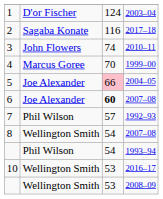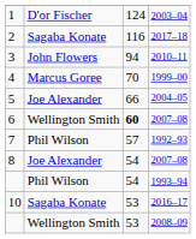 <table class="wikitable">
 <tr>
 </tr>
 <tr>
 <td>1</td>
 <td><a href='#'>D'or Fischer</a></td>
 <td>124</td>
 <td style="font-size:80%;"><a href='#'>2003–04</a></td>
 </tr>
 <tr>
 <td>2</td>
 <td><a href='#'>Sagaba Konate</a></td>
 <td>116</td>
 <td style="font-size:80%;"><a href='#'>2017–18</a></td>
 </tr>
 <tr>
 <td>3</td>
 <td><a href='#'>John Flowers</a></td>
-<td>74</td>
+<td>94</td>
 <td style="font-size:80%;"><a href='#'>2010–11</a></td>
 </tr>
 <tr>
 <td>4</td>
 <td><a href='#'>Marcus Goree</a></td>
 <td>70</td>
 <td style="font-size:80%;"><a href='#'>1999–00</a></td>
 </tr>
 <tr>
 <td>5</td>
 <td><a href='#'>Joe Alexander</a></td>
-<td style="background: pink;">66</td>
+<td>66</td>
 <td style="font-size:80%;"><a href='#'>2004–05</a></td>
 </tr>
 <tr>
 <td>6</td>
-<td><a href='#'>Joe Alexander</a></td>
+<td>Wellington Smith</td>
 <td><strong>60</strong></td>
 <td style="font-size:80%;"><a href='#'>2007–08</a></td>
 </tr>
 <tr>
 <td>7</td>
 <td>Phil Wilson</td>
 <td>57</td>
 <td style="font-size:80%;"><a href='#'>1992–93</a></td>
 </tr>
 <tr>
 <td>8</td>
-<td>Wellington Smith</td>
+<td><a href='#'>Joe Alexander</a></td>
 <td>54</td>
 <td style="font-size:80%;"><a href='#'>2007–08</a></td>
 </tr>
 <tr>
 <td></td>
 <td>Phil Wilson</td>
 <td>54</td>
 <td style="font-size:80%;"><a href='#'>1993–94</a></td>
 </tr>
 <tr>
 <td>10</td>
-<td>Wellington Smith</td>
+<td><a href='#'>Sagaba Konate</a></td>
 <td>53</td>
 <td style="font-size:80%;"><a href='#'>2016–17</a></td>
 </tr>
 <tr>
 <td></td>
 <td>Wellington Smith</td>
 <td>53</td>
 <td style="font-size:80%;"><a href='#'>2008–09</a></td>
 </tr>
 </table>
